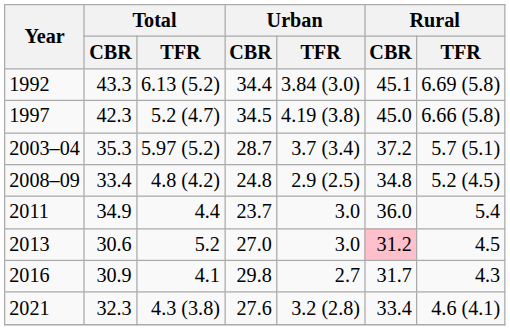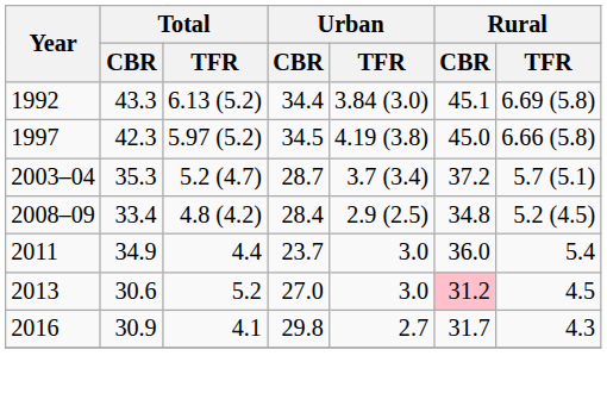 <table class="wikitable">
 <tr>
 <th rowspan=2>Year</th>
 <th colspan=2>Total</th>
 <th colspan=2>Urban</th>
 <th colspan=2>Rural</th>
 </tr>
 <tr>
 <th>CBR</th>
 <th>TFR</th>
 <th>CBR</th>
 <th>TFR</th>
 <th>CBR</th>
 <th>TFR</th>
 </tr>
 <tr>
 <td>1992</td>
 <td style="text-align:right;">43.3</td>
 <td style="text-align:right;">6.13 (5.2)</td>
 <td style="text-align:right;">34.4</td>
 <td style="text-align:right;">3.84 (3.0)</td>
 <td style="text-align:right;">45.1</td>
 <td style="text-align:right;">6.69 (5.8)</td>
 </tr>
 <tr>
 <td>1997</td>
 <td style="text-align:right;">42.3</td>
-<td style="text-align:right;">5.2 (4.7)</td>
+<td style="text-align:right;">5.97 (5.2)</td>
 <td style="text-align:right;">34.5</td>
 <td style="text-align:right;">4.19 (3.8)</td>
 <td style="text-align:right;">45.0</td>
 <td style="text-align:right;">6.66 (5.8)</td>
 </tr>
 <tr>
 <td>2003–04</td>
 <td style="text-align:right;">35.3</td>
-<td style="text-align:right;">5.97 (5.2)</td>
+<td style="text-align:right;">5.2 (4.7)</td>
 <td style="text-align:right;">28.7</td>
 <td style="text-align:right;">3.7 (3.4)</td>
 <td style="text-align:right;">37.2</td>
 <td style="text-align:right;">5.7 (5.1)</td>
 </tr>
 <tr>
 <td>2008–09</td>
 <td style="text-align:right;">33.4</td>
 <td style="text-align:right;">4.8 (4.2)</td>
-<td style="text-align:right;">24.8</td>
+<td style="text-align:right;">28.4</td>
 <td style="text-align:right;">2.9 (2.5)</td>
 <td style="text-align:right;">34.8</td>
 <td style="text-align:right;">5.2 (4.5)</td>
 </tr>
 <tr>
 <td>2011</td>
 <td style="text-align:right;">34.9</td>
 <td style="text-align:right;">4.4</td>
 <td style="text-align:right;">23.7</td>
 <td style="text-align:right;">3.0</td>
 <td style="text-align:right;">36.0</td>
 <td style="text-align:right;">5.4</td>
 </tr>
 <tr>
 <td>2013</td>
 <td style="text-align:right;">30.6</td>
 <td style="text-align:right;">5.2</td>
 <td style="text-align:right;">27.0</td>
 <td style="text-align:right;">3.0</td>
 <td style="background: pink; text-align:right;">31.2</td>
 <td style="text-align:right;">4.5</td>
 </tr>
 <tr>
 <td>2016</td>
 <td style="text-align:right;">30.9</td>
 <td style="text-align:right;">4.1</td>
 <td style="text-align:right;">29.8</td>
 <td style="text-align:right;">2.7</td>
 <td style="text-align:right;">31.7</td>
 <td style="text-align:right;">4.3</td>
 </tr>
 <tr>
-<td>2021</td>
-<td style="text-align:right;">32.3</td>
-<td style="text-align:right;">4.3 (3.8)</td>
-<td style="text-align:right;">27.6</td>
-<td style="text-align:right;">3.2 (2.8)</td>
-<td style="text-align:right;">33.4</td>
-<td style="text-align:right;">4.6 (4.1)</td>
-</tr>
-<tr>
 </tr>
 </table>
